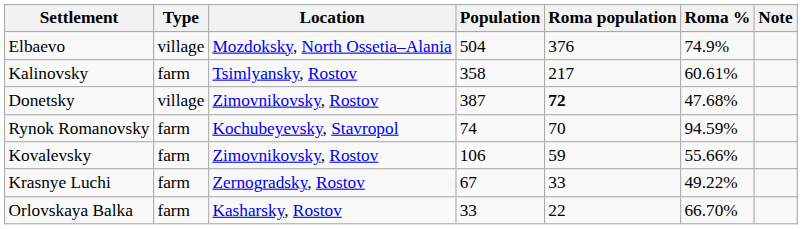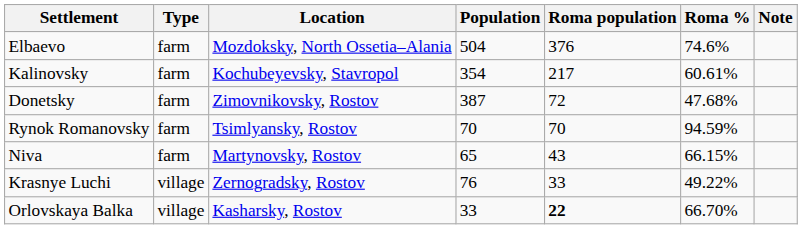 <table class="wikitable">
 <tr>
 <th>Settlement</th>
 <th>Type</th>
 <th>Location</th>
 <th>Population</th>
 <th>Roma population</th>
 <th>Roma %</th>
 <th>Note</th>
 </tr>
 <tr>
 <td>Elbaevo</td>
-<td>village</td>
+<td>farm</td>
 <td><a href='#'>Mozdoksky</a>, <a href='#'>North Ossetia–Alania</a></td>
 <td>504</td>
 <td>376</td>
-<td>74.9%</td>
+<td>74.6%</td>
 <td></td>
 </tr>
 <tr>
 <td>Kalinovsky</td>
 <td>farm</td>
-<td><a href='#'>Tsimlyansky</a>, <a href='#'>Rostov</a></td>
-<td>358</td>
+<td><a href='#'>Kochubeyevsky</a>, <a href='#'>Stavropol</a></td>
+<td>354</td>
 <td>217</td>
 <td>60.61%</td>
 <td></td>
 </tr>
 <tr>
 <td>Donetsky</td>
-<td>village</td>
+<td>farm</td>
 <td><a href='#'>Zimovnikovsky</a>, <a href='#'>Rostov</a></td>
 <td>387</td>
-<td><strong>72</strong></td>
+<td>72</td>
 <td>47.68%</td>
 <td></td>
 </tr>
 <tr>
 <td>Rynok Romanovsky</td>
 <td>farm</td>
-<td><a href='#'>Kochubeyevsky</a>, <a href='#'>Stavropol</a></td>
-<td>74</td>
+<td><a href='#'>Tsimlyansky</a>, <a href='#'>Rostov</a></td>
+<td>70</td>
 <td>70</td>
 <td>94.59%</td>
 <td></td>
 </tr>
 <tr>
-<td>Kovalevsky</td>
+<td>Niva</td>
 <td>farm</td>
-<td><a href='#'>Zimovnikovsky</a>, <a href='#'>Rostov</a></td>
-<td>106</td>
-<td>59</td>
-<td>55.66%</td>
+<td><a href='#'>Martynovsky</a>, <a href='#'>Rostov</a></td>
+<td>65</td>
+<td>43</td>
+<td>66.15%</td>
 <td></td>
 </tr>
 <tr>
 <td>Krasnye Luchi</td>
-<td>farm</td>
+<td>village</td>
 <td><a href='#'>Zernogradsky</a>, <a href='#'>Rostov</a></td>
-<td>67</td>
+<td>76</td>
 <td>33</td>
 <td>49.22%</td>
 <td></td>
 </tr>
 <tr>
 <td>Orlovskaya Balka</td>
-<td>farm</td>
+<td>village</td>
 <td><a href='#'>Kasharsky</a>, <a href='#'>Rostov</a></td>
 <td>33</td>
-<td>22</td>
+<td><strong>22</strong></td>
 <td>66.70%</td>
 <td></td>
 </tr>
 </table>
